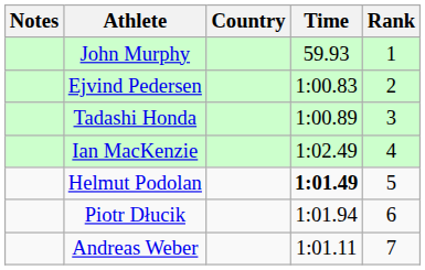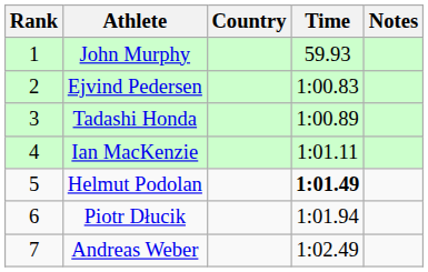 <table class="wikitable sortable" style="text-align:center">
 <tr>
-<th>Notes</th>
+<th>Rank</th>
 <th>Athlete</th>
 <th>Country</th>
 <th>Time</th>
-<th>Rank</th>
+<th>Notes</th>
 </tr>
 <tr bgcolor=ccffcc>
-<td></td>
+<td>1</td>
 <td><a href='#'>John Murphy</a></td>
 <td align=left></td>
 <td>59.93</td>
-<td>1</td>
+<td></td>
 </tr>
 <tr bgcolor=ccffcc>
-<td></td>
+<td>2</td>
 <td><a href='#'>Ejvind Pedersen</a></td>
 <td align=left></td>
 <td>1:00.83</td>
-<td>2</td>
+<td></td>
 </tr>
 <tr bgcolor=ccffcc>
-<td></td>
+<td>3</td>
 <td><a href='#'>Tadashi Honda</a></td>
 <td align=left></td>
 <td>1:00.89</td>
-<td>3</td>
+<td></td>
 </tr>
 <tr bgcolor=ccffcc>
-<td></td>
+<td>4</td>
 <td><a href='#'>Ian MacKenzie</a></td>
 <td align=left></td>
-<td>1:02.49</td>
-<td>4</td>
+<td>1:01.11</td>
+<td></td>
 </tr>
 <tr>
-<td></td>
+<td>5</td>
 <td><a href='#'>Helmut Podolan</a></td>
 <td align=left></td>
 <td><strong>1:01.49</strong></td>
-<td>5</td>
+<td></td>
 </tr>
 <tr>
-<td></td>
+<td>6</td>
 <td><a href='#'>Piotr Dłucik</a></td>
 <td align=left></td>
 <td>1:01.94</td>
-<td>6</td>
+<td></td>
 </tr>
 <tr>
-<td></td>
+<td>7</td>
 <td><a href='#'>Andreas Weber</a></td>
 <td align=left></td>
-<td>1:01.11</td>
-<td>7</td>
+<td>1:02.49</td>
+<td></td>
 </tr>
 </table>
